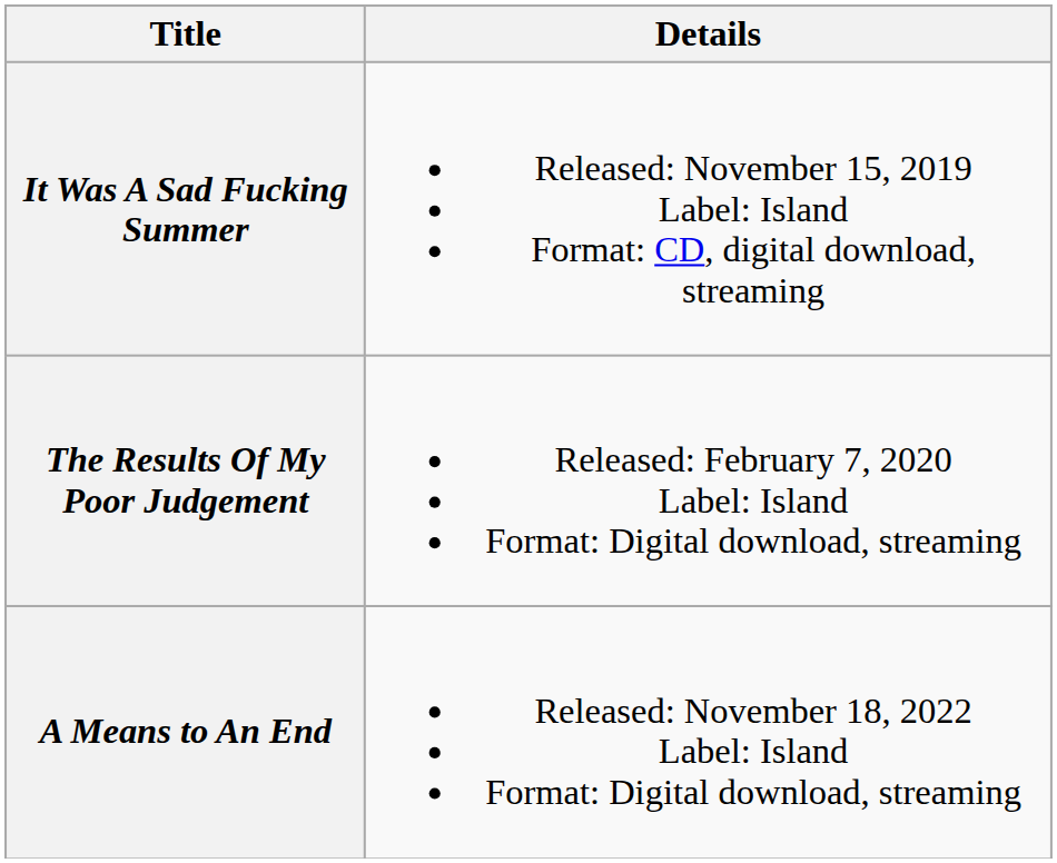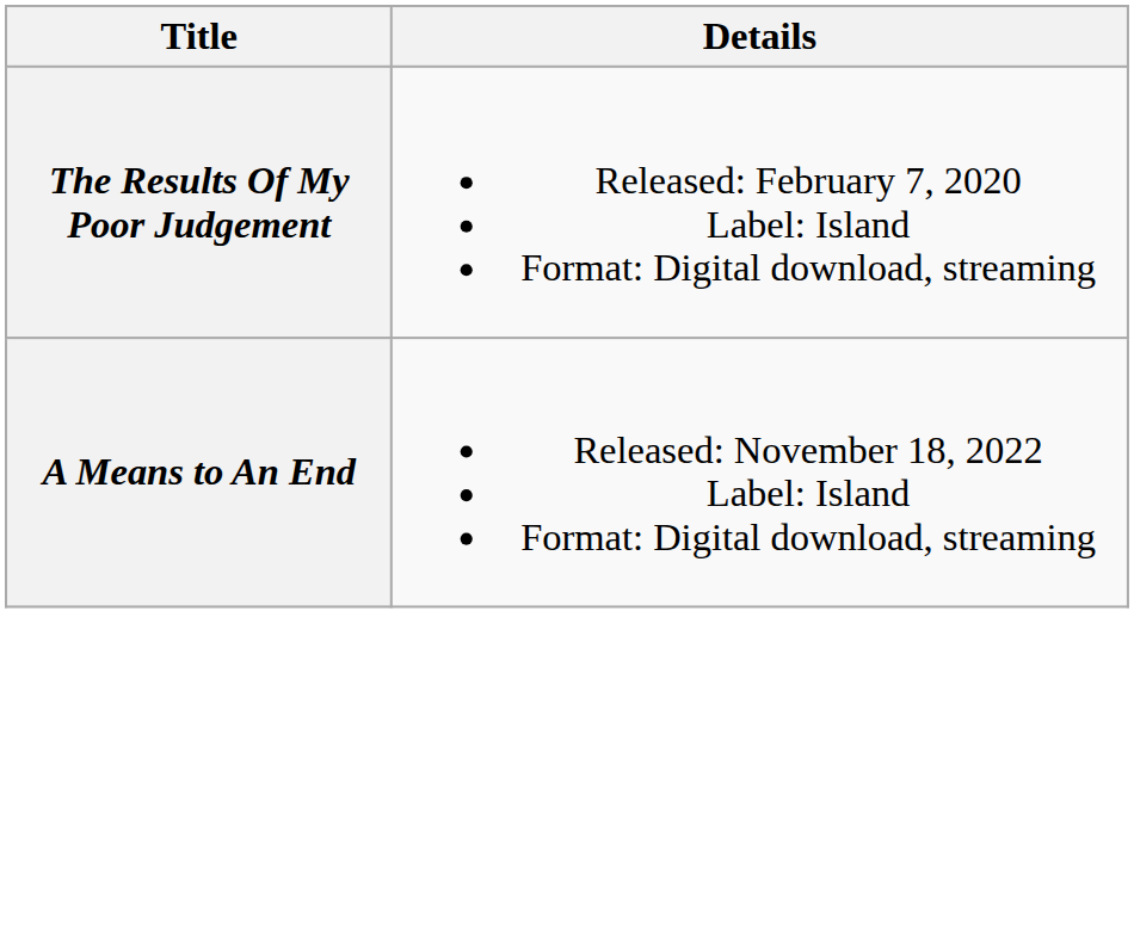 <table class="wikitable plainrowheaders" style="text-align:center">
 <tr>
 <th scope="col" style="width:9.5em;">Title</th>
 <th scope="col" style="width:18.5em;">Details</th>
-</tr>
-<tr>
-<th scope="row"><em>It Was A Sad Fucking Summer</em></th>
-<td><br><ul><li>Released: November 15, 2019</li><li>Label: Island</li><li>Format: <a href='#'>CD</a>, digital download, streaming</li></ul></td>
 </tr>
 <tr>
 <th scope="row"><em>The Results Of My Poor Judgement</em></th>
 <td><br><ul><li>Released: February 7, 2020</li><li>Label: Island</li><li>Format: Digital download, streaming</li></ul></td>
 </tr>
 <tr>
 <th scope="row"><em>A Means to An End</em></th>
 <td><br><ul><li>Released: November 18, 2022</li><li>Label: Island</li><li>Format: Digital download, streaming</li></ul></td>
 </tr>
 </table>
